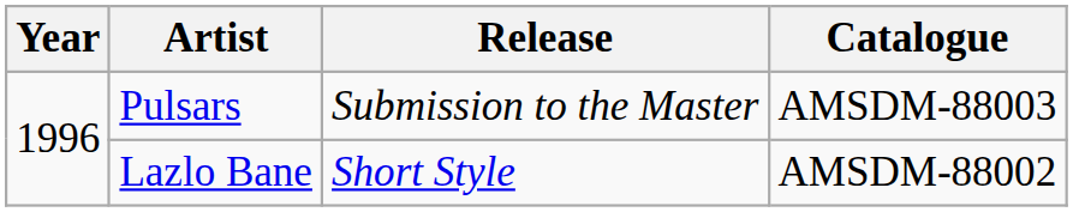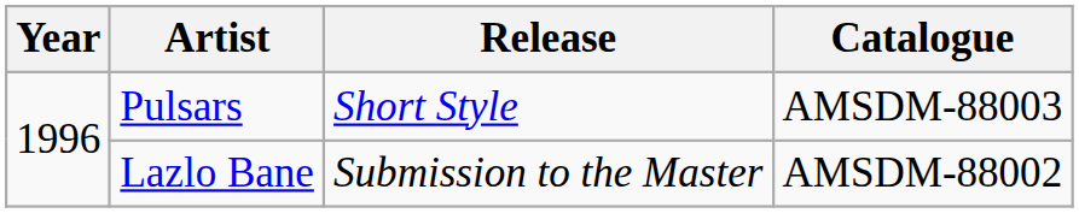 <table class="wikitable">
 <tr>
 <th>Year</th>
 <th>Artist</th>
 <th>Release</th>
 <th>Catalogue</th>
 </tr>
 <tr>
 <td rowspan="2">1996</td>
 <td><a href='#'>Pulsars</a></td>
-<td><em>Submission to the Master</em></td>
+<td><em><a href='#'>Short Style</a></em></td>
 <td>AMSDM-88003</td>
 </tr>
 <tr>
 <td><a href='#'>Lazlo Bane</a></td>
-<td><em><a href='#'>Short Style</a></em></td>
+<td><em>Submission to the Master</em></td>
 <td>AMSDM-88002</td>
 </tr>
 </table>
